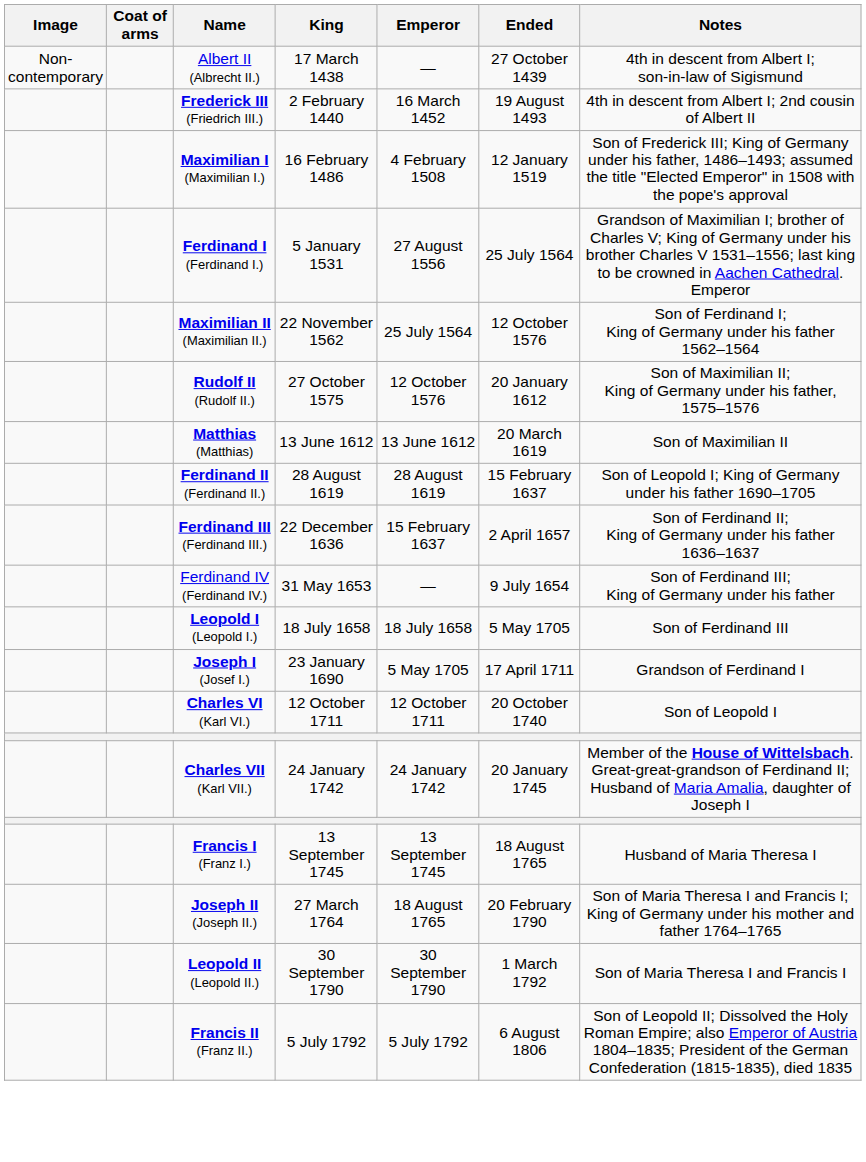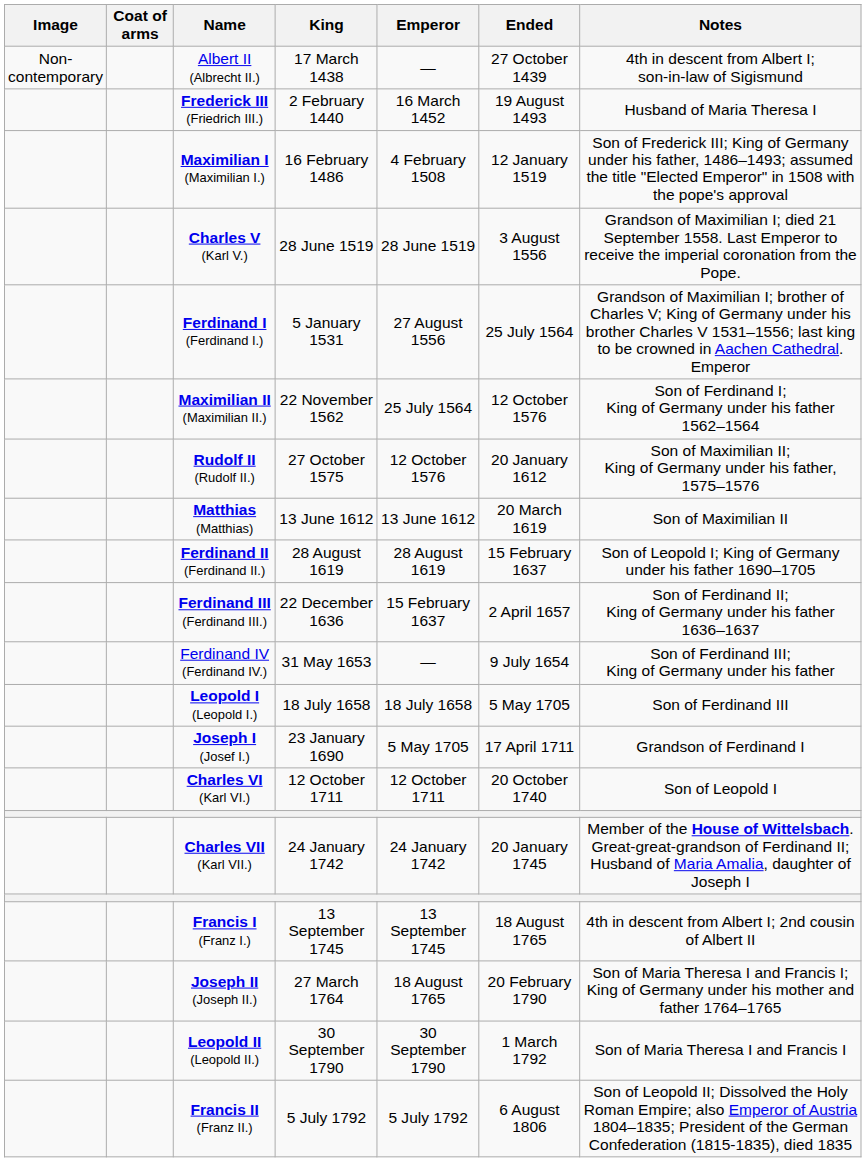 <table class="wikitable" style="text-align:center;" width="100% ">
 <tr>
 <th width="10%">Image</th>
 <th width="8%">Coat of arms</th>
 <th width="12%">Name</th>
 <th width="12%">King</th>
 <th width="12%">Emperor</th>
 <th width="12%">Ended</th>
 <th width="34%">Notes</th>
 </tr>
 <tr>
 <td>Non-contemporary</td>
 <td></td>
 <td><a href='#'>Albert II</a><br><small>(Albrecht II.)</small></td>
 <td>17 March 1438</td>
 <td>—</td>
 <td>27 October 1439</td>
 <td>4th in descent from Albert I;<br>son-in-law of Sigismund</td>
 </tr>
 <tr>
 <td></td>
 <td></td>
 <td><strong><a href='#'>Frederick III</a></strong><br><small>(Friedrich III.)</small></td>
 <td>2 February 1440</td>
 <td>16 March 1452</td>
 <td>19 August 1493</td>
-<td>4th in descent from Albert I; 2nd cousin of Albert II</td>
+<td>Husband of Maria Theresa I</td>
 </tr>
 <tr>
 <td></td>
 <td></td>
 <td><strong><a href='#'>Maximilian I</a></strong><br><small>(Maximilian I.)</small></td>
 <td>16 February 1486</td>
 <td>4 February 1508</td>
 <td>12 January 1519</td>
 <td>Son of Frederick III; King of Germany under his father, 1486–1493; assumed the title "Elected Emperor" in 1508 with the pope's approval</td>
+</tr>
+<tr>
+<td></td>
+<td></td>
+<td><strong><a href='#'>Charles V</a></strong><br><small>(Karl V.)</small></td>
+<td>28 June 1519</td>
+<td>28 June 1519</td>
+<td>3 August 1556</td>
+<td>Grandson of Maximilian I; died 21 September 1558. Last Emperor to receive the imperial coronation from the Pope.</td>
 </tr>
 <tr>
 <td></td>
 <td></td>
 <td><strong><a href='#'>Ferdinand I</a></strong><br><small>(Ferdinand I.)</small></td>
 <td>5 January 1531</td>
 <td>27 August 1556</td>
 <td>25 July 1564</td>
 <td>Grandson of Maximilian I; brother of Charles V; King of Germany under his brother Charles V 1531–1556; last king to be crowned in <a href='#'>Aachen Cathedral</a>. Emperor</td>
 </tr>
 <tr>
 <td></td>
 <td></td>
 <td><strong><a href='#'>Maximilian II</a></strong><br><small>(Maximilian II.)</small></td>
 <td>22 November 1562</td>
 <td>25 July 1564</td>
 <td>12 October 1576</td>
 <td>Son of Ferdinand I;<br>King of Germany under his father 1562–1564</td>
 </tr>
 <tr>
 <td></td>
 <td></td>
 <td><strong><a href='#'>Rudolf II</a></strong><br><small>(Rudolf II.)</small></td>
 <td>27 October 1575</td>
 <td>12 October 1576</td>
 <td>20 January 1612</td>
 <td>Son of Maximilian II;<br>King of Germany under his father, 1575–1576</td>
 </tr>
 <tr>
 <td></td>
 <td></td>
 <td><strong><a href='#'>Matthias</a></strong><br><small>(Matthias)</small></td>
 <td>13 June 1612</td>
 <td>13 June 1612</td>
 <td>20 March 1619</td>
 <td>Son of Maximilian II</td>
 </tr>
 <tr>
 <td></td>
 <td></td>
 <td><strong><a href='#'>Ferdinand II</a></strong><br><small>(Ferdinand II.)</small></td>
 <td>28 August 1619</td>
 <td>28 August 1619</td>
 <td>15 February 1637</td>
 <td>Son of Leopold I; King of Germany under his father 1690–1705</td>
 </tr>
 <tr>
 <td></td>
 <td></td>
 <td><strong><a href='#'>Ferdinand III</a></strong><br><small>(Ferdinand III.)</small></td>
 <td>22 December 1636</td>
 <td>15 February 1637</td>
 <td>2 April 1657</td>
 <td>Son of Ferdinand II;<br>King of Germany under his father 1636–1637</td>
 </tr>
 <tr>
 <td></td>
 <td></td>
 <td><a href='#'>Ferdinand IV</a><br><small>(Ferdinand IV.)</small></td>
 <td>31 May 1653</td>
 <td>—</td>
 <td>9 July 1654</td>
 <td>Son of Ferdinand III;<br>King of Germany under his father</td>
 </tr>
 <tr>
 <td></td>
 <td></td>
 <td><strong><a href='#'>Leopold I</a></strong><br><small>(Leopold I.)</small></td>
 <td>18 July 1658</td>
 <td>18 July 1658</td>
 <td>5 May 1705</td>
 <td>Son of Ferdinand III</td>
 </tr>
 <tr>
 <td></td>
 <td></td>
 <td><strong><a href='#'>Joseph I</a></strong><br><small>(Josef I.)</small></td>
 <td>23 January 1690</td>
 <td>5 May 1705</td>
 <td>17 April 1711</td>
 <td>Grandson of Ferdinand I</td>
 </tr>
 <tr>
 <td></td>
 <td></td>
 <td><strong><a href='#'>Charles VI</a></strong><br><small>(Karl VI.)</small></td>
 <td>12 October 1711</td>
 <td>12 October 1711</td>
 <td>20 October 1740</td>
 <td>Son of Leopold I</td>
 </tr>
 <tr>
 <th colspan="7"></th>
 </tr>
 <tr>
 <td></td>
 <td></td>
 <td><strong><a href='#'>Charles VII</a></strong><br><small>(Karl VII.)</small></td>
 <td>24 January 1742</td>
 <td>24 January 1742</td>
 <td>20 January 1745</td>
 <td>Member of the <strong><a href='#'>House of Wittelsbach</a></strong>. Great-great-grandson of Ferdinand II; Husband of <a href='#'>Maria Amalia</a>, daughter of Joseph I</td>
 </tr>
 <tr>
 <th colspan="7"></th>
 </tr>
 <tr>
 <td></td>
 <td></td>
 <td><strong><a href='#'>Francis I</a></strong><br><small>(Franz I.)</small></td>
 <td>13 September 1745</td>
 <td>13 September 1745</td>
 <td>18 August 1765</td>
-<td>Husband of Maria Theresa I</td>
+<td>4th in descent from Albert I; 2nd cousin of Albert II</td>
 </tr>
 <tr>
 <td></td>
 <td></td>
 <td><strong><a href='#'>Joseph II</a></strong><br><small>(Joseph II.)</small></td>
 <td>27 March 1764</td>
 <td>18 August 1765</td>
 <td>20 February 1790</td>
 <td>Son of Maria Theresa I and Francis I; King of Germany under his mother and father 1764–1765</td>
 </tr>
 <tr>
 <td></td>
 <td></td>
 <td><strong><a href='#'>Leopold II</a></strong><br><small>(Leopold II.)</small></td>
 <td>30 September 1790</td>
 <td>30 September 1790</td>
 <td>1 March 1792</td>
 <td>Son of Maria Theresa I and Francis I</td>
 </tr>
 <tr>
 <td></td>
 <td></td>
 <td><strong><a href='#'>Francis II</a></strong><br><small>(Franz II.)</small></td>
 <td>5 July 1792</td>
 <td>5 July 1792</td>
 <td>6 August 1806</td>
 <td>Son of Leopold II; Dissolved the Holy Roman Empire; also <a href='#'>Emperor of Austria</a> 1804–1835; President of the German Confederation (1815-1835), died 1835</td>
 </tr>
 </table>
